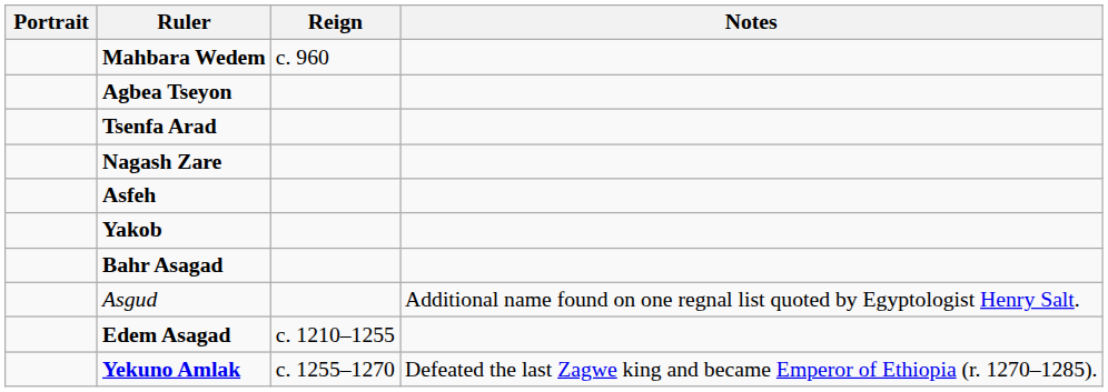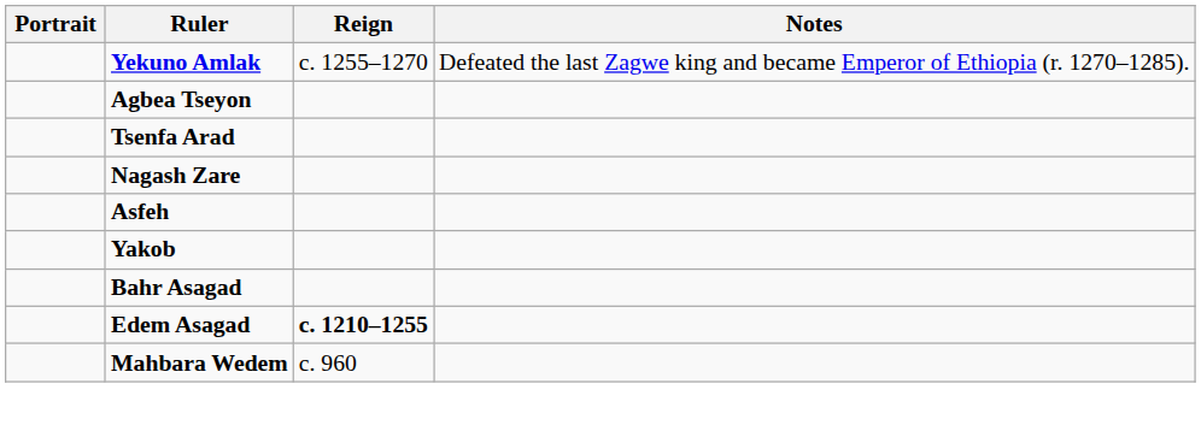 <table class="wikitable">
 <tr align=left>
 <th width=60px>Portrait</th>
 <th>Ruler</th>
 <th>Reign</th>
 <th>Notes</th>
 </tr>
-<tr valign=top>
+<tr>
 <td></td>
-<td><strong>Mahbara Wedem</strong></td>
-<td>c. 960</td>
-<td></td>
+<td><strong><a href='#'>Yekuno Amlak</a></strong></td>
+<td>c. 1255–1270</td>
+<td>Defeated the last <a href='#'>Zagwe</a> king and became <a href='#'>Emperor of Ethiopia</a> (r. 1270–1285).</td>
 </tr>
 <tr>
 <td></td>
 <td><strong>Agbea Tseyon</strong></td>
 <td></td>
 <td></td>
 </tr>
 <tr>
 <td></td>
 <td><strong>Tsenfa Arad</strong></td>
 <td></td>
 <td></td>
 </tr>
 <tr>
 <td></td>
 <td><strong>Nagash Zare</strong></td>
 <td></td>
 <td></td>
 </tr>
 <tr>
 <td></td>
 <td><strong>Asfeh</strong></td>
 <td></td>
 <td></td>
 </tr>
 <tr>
 <td></td>
 <td><strong>Yakob</strong></td>
 <td></td>
 <td></td>
 </tr>
 <tr>
 <td></td>
 <td><strong>Bahr Asagad</strong></td>
 <td></td>
 <td></td>
 </tr>
 <tr>
 <td></td>
-<td><em>Asgud</em></td>
-<td></td>
-<td>Additional name found on one regnal list quoted by Egyptologist <a href='#'>Henry Salt</a>.</td>
-</tr>
-<tr>
-<td></td>
 <td><strong>Edem Asagad</strong></td>
-<td>c. 1210–1255</td>
+<td><strong>c. 1210–1255</strong></td>
 <td></td>
 </tr>
-<tr>
+<tr valign=top>
 <td></td>
-<td><strong><a href='#'>Yekuno Amlak</a></strong></td>
-<td>c. 1255–1270</td>
-<td>Defeated the last <a href='#'>Zagwe</a> king and became <a href='#'>Emperor of Ethiopia</a> (r. 1270–1285).</td>
+<td><strong>Mahbara Wedem</strong></td>
+<td>c. 960</td>
+<td></td>
 </tr>
 </table>
